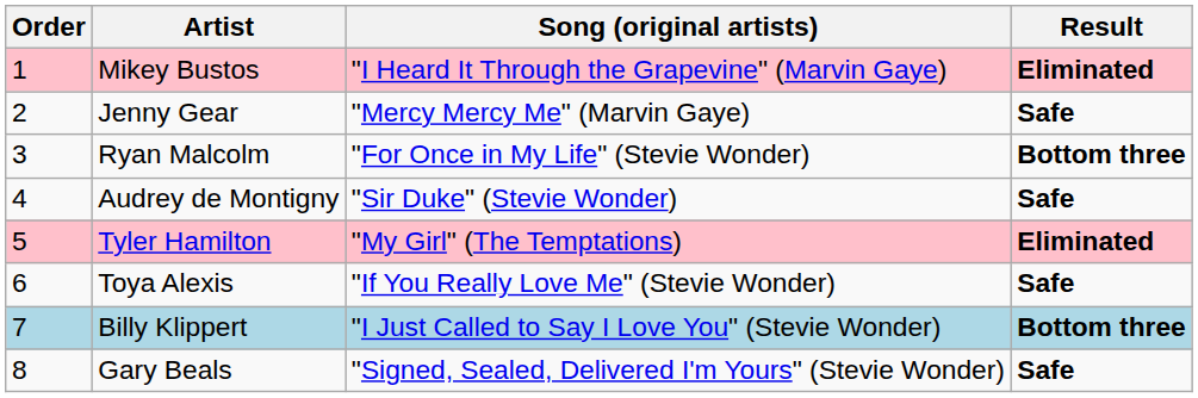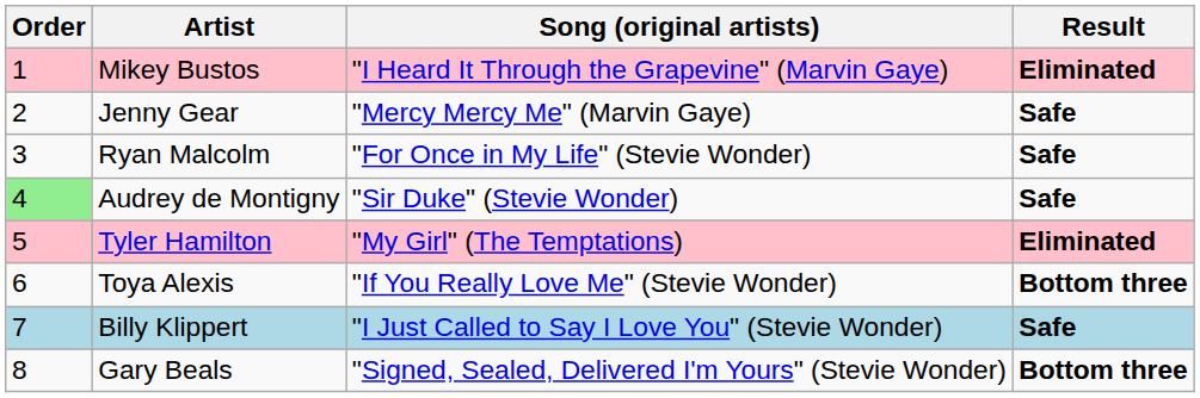 <table class=wikitable>
 <tr>
 <th>Order</th>
 <th>Artist</th>
 <th>Song (original artists)</th>
 <th>Result</th>
 </tr>
 <tr style="background:pink;">
 <td>1</td>
 <td>Mikey Bustos</td>
 <td>"<a href='#'>I Heard It Through the Grapevine</a>" (<a href='#'>Marvin Gaye</a>)</td>
 <td><strong>Eliminated</strong></td>
 </tr>
 <tr>
 <td>2</td>
 <td>Jenny Gear</td>
 <td>"<a href='#'>Mercy Mercy Me</a>" (Marvin Gaye)</td>
 <td><strong>Safe</strong></td>
 </tr>
 <tr>
 <td>3</td>
 <td>Ryan Malcolm</td>
 <td>"<a href='#'>For Once in My Life</a>" (Stevie Wonder)</td>
-<td><strong>Bottom three</strong></td>
+<td><strong>Safe</strong></td>
 </tr>
 <tr>
-<td>4</td>
+<td style="background: lightgreen;">4</td>
 <td>Audrey de Montigny</td>
 <td>"<a href='#'>Sir Duke</a>" (<a href='#'>Stevie Wonder</a>)</td>
 <td><strong>Safe</strong></td>
 </tr>
 <tr style="background:pink;">
 <td>5</td>
 <td><a href='#'>Tyler Hamilton</a></td>
 <td>"<a href='#'>My Girl</a>" (<a href='#'>The Temptations</a>)</td>
 <td><strong>Eliminated</strong></td>
 </tr>
 <tr>
 <td>6</td>
 <td>Toya Alexis</td>
 <td>"<a href='#'>If You Really Love Me</a>" (Stevie Wonder)</td>
-<td><strong>Safe</strong></td>
+<td><strong>Bottom three</strong></td>
 </tr>
 <tr style="background:lightblue;">
 <td>7</td>
 <td>Billy Klippert</td>
 <td>"<a href='#'>I Just Called to Say I Love You</a>" (Stevie Wonder)</td>
-<td><strong>Bottom three</strong></td>
+<td><strong>Safe</strong></td>
 </tr>
 <tr>
 <td>8</td>
 <td>Gary Beals</td>
 <td>"<a href='#'>Signed, Sealed, Delivered I'm Yours</a>" (Stevie Wonder)</td>
-<td><strong>Safe</strong></td>
+<td><strong>Bottom three</strong></td>
 </tr>
 </table>
